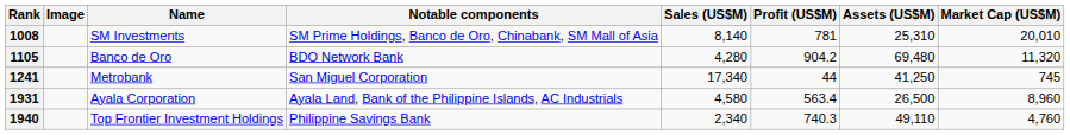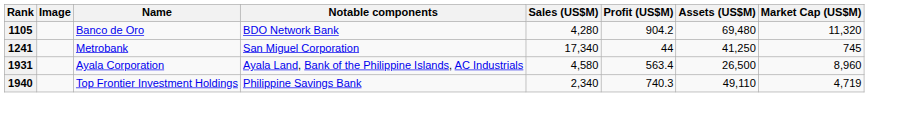 <table class="wikitable sortable" style="text-align:right;">
 <tr>
 <th scope="col">Rank</th>
 <th scope="col" class="unsortable">Image</th>
 <th scope="col">Name</th>
 <th scope="col">Notable components</th>
 <th scope="col">Sales (US$M)</th>
 <th scope="col">Profit (US$M)</th>
 <th scope="col">Assets (US$M)</th>
 <th scope="col">Market Cap (US$M)</th>
-</tr>
-<tr>
-<th scope="row">1008</th>
-<td></td>
-<td style="text-align:left;"><a href='#'>SM Investments</a></td>
-<td style="text-align:left;"><a href='#'>SM Prime Holdings</a>, <a href='#'>Banco de Oro</a>, <a href='#'>Chinabank</a>, <a href='#'>SM Mall of Asia</a></td>
-<td>8,140</td>
-<td>781</td>
-<td>25,310</td>
-<td>20,010</td>
 </tr>
 <tr>
 <th scope="row">1105</th>
 <td></td>
 <td style="text-align:left;"><a href='#'>Banco de Oro</a></td>
 <td style="text-align:left;"><a href='#'>BDO Network Bank</a></td>
 <td>4,280</td>
 <td>904.2</td>
 <td>69,480</td>
 <td>11,320</td>
 </tr>
 <tr>
 <th scope="row">1241</th>
 <td></td>
 <td style="text-align:left;"><a href='#'>Metrobank</a></td>
 <td style="text-align:left;"><a href='#'>San Miguel Corporation</a></td>
 <td>17,340</td>
 <td>44</td>
 <td>41,250</td>
 <td>745</td>
 </tr>
 <tr>
 <th scope="row">1931</th>
 <td></td>
 <td style="text-align:left;"><a href='#'>Ayala Corporation</a></td>
 <td style="text-align:left;"><a href='#'>Ayala Land</a>, <a href='#'>Bank of the Philippine Islands</a>, <a href='#'>AC Industrials</a></td>
 <td>4,580</td>
 <td>563.4</td>
 <td>26,500</td>
 <td>8,960</td>
 </tr>
 <tr>
 <th scope="row">1940</th>
 <td></td>
 <td style="text-align:left;"><a href='#'>Top Frontier Investment Holdings</a></td>
 <td style="text-align:left;"><a href='#'>Philippine Savings Bank</a></td>
 <td>2,340</td>
 <td>740.3</td>
 <td>49,110</td>
-<td>4,760</td>
+<td>4,719</td>
 </tr>
 </table>
